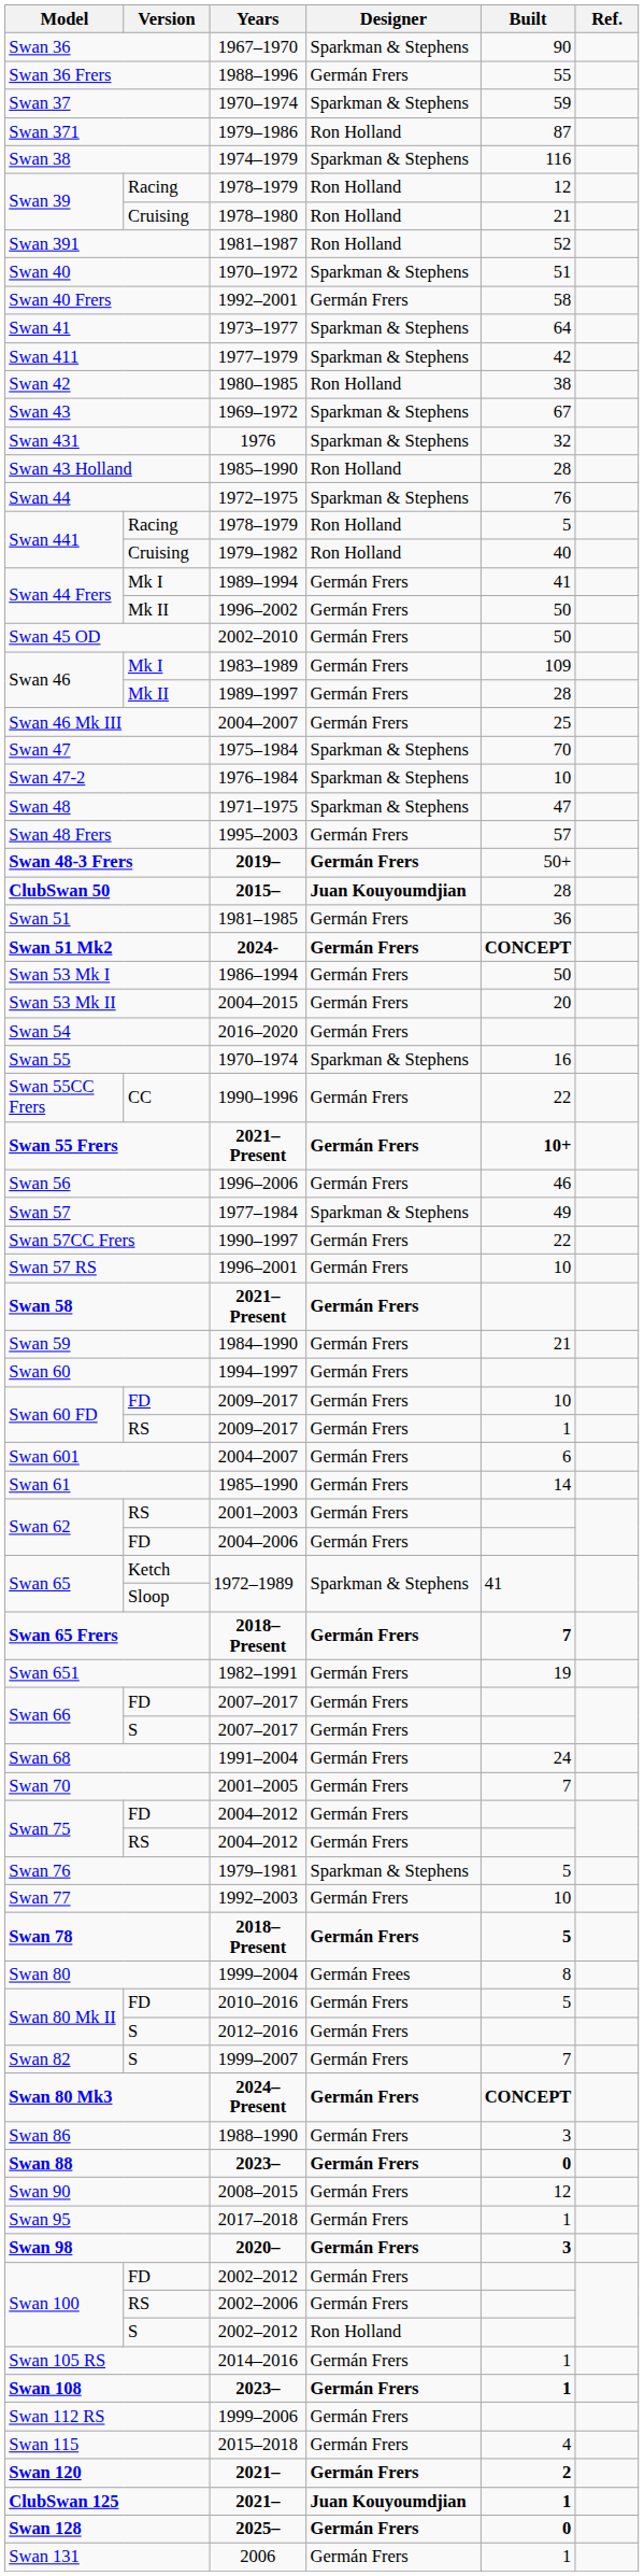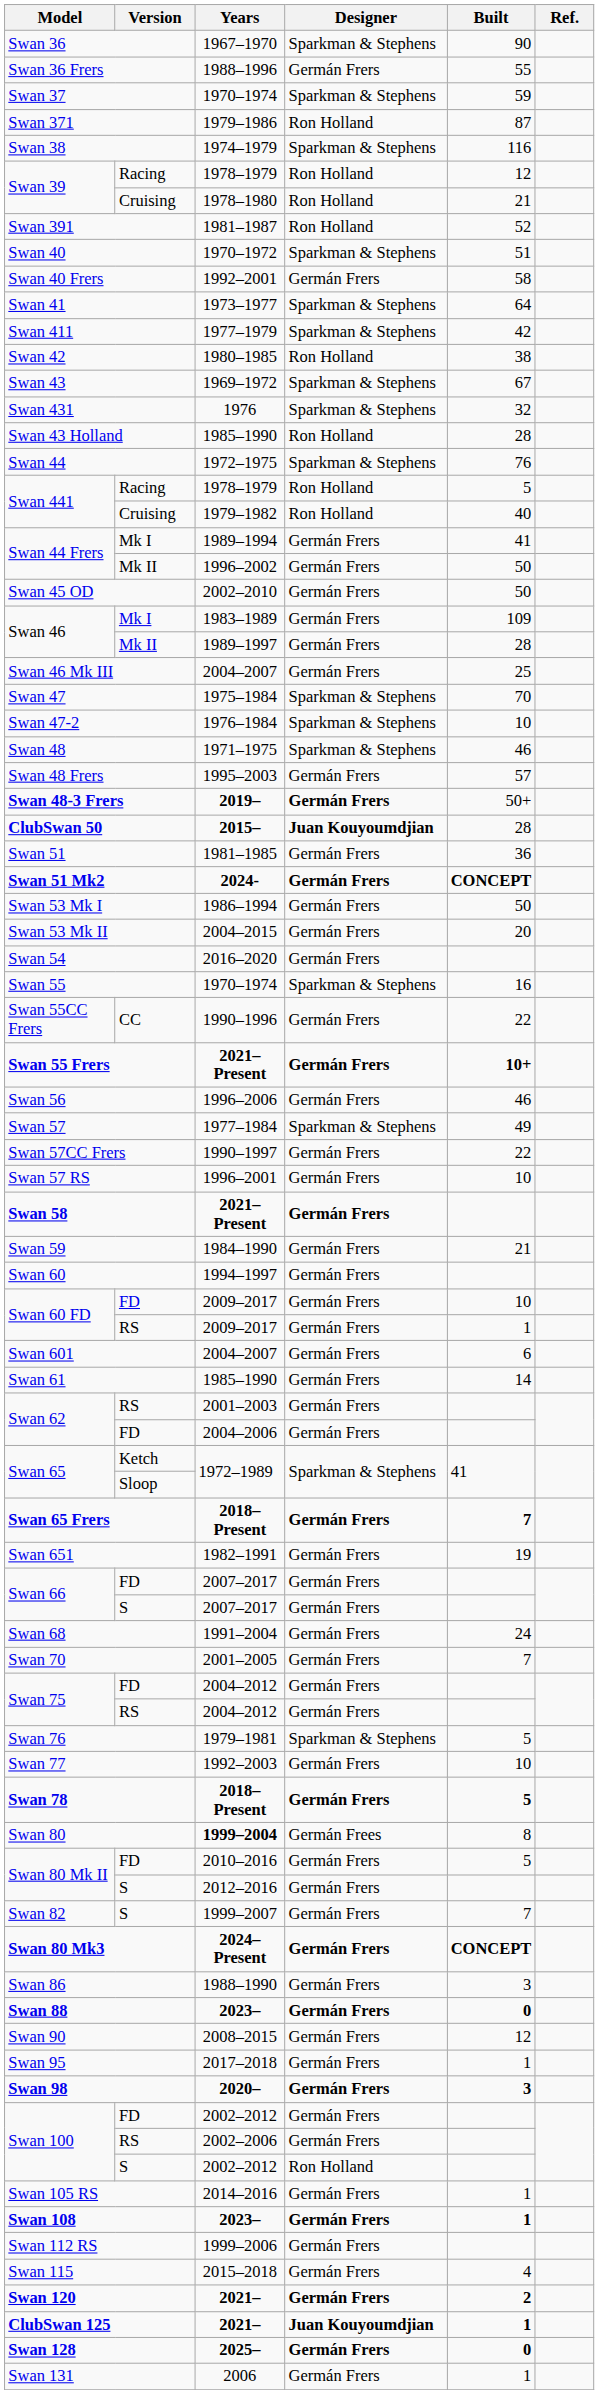 <table class="wikitable sortable">
 <tr>
 <th width=100>Model</th>
 <th width=70>Version</th>
 <th width=80>Years</th>
 <th width=150>Designer</th>
 <th width=50>Built</th>
 <th width=50>Ref.</th>
 </tr>
 <tr>
 <td colspan="2"><a href='#'>Swan 36</a></td>
 <td align="center">1967–1970</td>
 <td>Sparkman & Stephens</td>
 <td align="right">90</td>
 <td></td>
 </tr>
 <tr>
 <td colspan="2"><a href='#'>Swan 36 Frers</a></td>
 <td align="center">1988–1996</td>
 <td>Germán Frers</td>
 <td align="right">55</td>
 <td></td>
 </tr>
 <tr>
 <td colspan="2"><a href='#'>Swan 37</a></td>
 <td align="center">1970–1974</td>
 <td>Sparkman & Stephens</td>
 <td align="right">59</td>
 <td></td>
 </tr>
 <tr>
 <td colspan="2"><a href='#'>Swan 371</a></td>
 <td align="center">1979–1986</td>
 <td>Ron Holland</td>
 <td align="right">87</td>
 <td></td>
 </tr>
 <tr>
 <td colspan="2"><a href='#'>Swan 38</a></td>
 <td align="center">1974–1979</td>
 <td>Sparkman & Stephens</td>
 <td align="right">116</td>
 <td></td>
 </tr>
 <tr>
 <td rowspan="2"><a href='#'>Swan 39</a></td>
 <td>Racing</td>
 <td align="center">1978–1979</td>
 <td>Ron Holland</td>
 <td align="right">12</td>
 <td></td>
 </tr>
 <tr>
 <td>Cruising</td>
 <td align="center">1978–1980</td>
 <td>Ron Holland</td>
 <td align="right">21</td>
 <td></td>
 </tr>
 <tr>
 <td colspan="2"><a href='#'>Swan 391</a></td>
 <td align="center">1981–1987</td>
 <td>Ron Holland</td>
 <td align="right">52</td>
 <td></td>
 </tr>
 <tr>
 <td colspan="2"><a href='#'>Swan 40</a></td>
 <td align="center">1970–1972</td>
 <td>Sparkman & Stephens</td>
 <td align="right">51</td>
 <td></td>
 </tr>
 <tr>
 <td colspan="2"><a href='#'>Swan 40 Frers</a></td>
 <td align="center">1992–2001</td>
 <td>Germán Frers</td>
 <td align="right">58</td>
 <td></td>
 </tr>
 <tr>
 <td colspan="2"><a href='#'>Swan 41</a></td>
 <td align="center">1973–1977</td>
 <td>Sparkman & Stephens</td>
 <td align="right">64</td>
 <td></td>
 </tr>
 <tr>
 <td colspan="2"><a href='#'>Swan 411</a></td>
 <td align="center">1977–1979</td>
 <td>Sparkman & Stephens</td>
 <td align="right">42</td>
 <td></td>
 </tr>
 <tr>
 <td colspan="2"><a href='#'>Swan 42</a></td>
 <td align="center">1980–1985</td>
 <td>Ron Holland</td>
 <td align="right">38</td>
 <td></td>
 </tr>
 <tr>
 <td colspan="2"><a href='#'>Swan 43</a></td>
 <td align="center">1969–1972</td>
 <td>Sparkman & Stephens</td>
 <td align="right">67</td>
 <td></td>
 </tr>
 <tr>
 <td colspan="2"><a href='#'>Swan 431</a></td>
 <td align="center">1976</td>
 <td>Sparkman & Stephens</td>
 <td align="right">32</td>
 <td></td>
 </tr>
 <tr>
 <td colspan="2"><a href='#'>Swan 43 Holland</a></td>
 <td align="center">1985–1990</td>
 <td>Ron Holland</td>
 <td align="right">28</td>
 <td></td>
 </tr>
 <tr>
 <td colspan="2"><a href='#'>Swan 44</a></td>
 <td align="center">1972–1975</td>
 <td>Sparkman & Stephens</td>
 <td align="right">76</td>
 <td></td>
 </tr>
 <tr>
 <td rowspan="2"><a href='#'>Swan 441</a></td>
 <td>Racing</td>
 <td align="center">1978–1979</td>
 <td>Ron Holland</td>
 <td align="right">5</td>
 <td></td>
 </tr>
 <tr>
 <td>Cruising</td>
 <td align="center">1979–1982</td>
 <td>Ron Holland</td>
 <td align="right">40</td>
 <td></td>
 </tr>
 <tr>
 <td rowspan="2"><a href='#'>Swan 44 Frers</a></td>
 <td>Mk I</td>
 <td align="center">1989–1994</td>
 <td>Germán Frers</td>
 <td align="right">41</td>
 <td></td>
 </tr>
 <tr>
 <td>Mk II</td>
 <td align="center">1996–2002</td>
 <td>Germán Frers</td>
 <td align="right">50 </td>
 <td></td>
 </tr>
 <tr>
 <td colspan="2"><a href='#'>Swan 45 OD</a></td>
 <td align="center">2002–2010</td>
 <td>Germán Frers</td>
 <td align="right">50</td>
 <td></td>
 </tr>
 <tr>
 <td rowspan="2">Swan 46</td>
 <td><a href='#'>Mk I</a></td>
 <td align="center">1983–1989</td>
 <td>Germán Frers</td>
 <td align="right">109</td>
 <td></td>
 </tr>
 <tr>
 <td><a href='#'>Mk II</a></td>
 <td align="center">1989–1997</td>
 <td>Germán Frers</td>
 <td align="right">28</td>
 <td></td>
 </tr>
 <tr>
 <td colspan="2"><a href='#'>Swan 46 Mk III</a></td>
 <td align="center">2004–2007</td>
 <td>Germán Frers</td>
 <td align="right">25</td>
 <td></td>
 </tr>
 <tr>
 <td colspan="2"><a href='#'>Swan 47</a></td>
 <td align="center">1975–1984</td>
 <td>Sparkman & Stephens</td>
 <td align="right">70</td>
 <td></td>
 </tr>
 <tr>
 <td colspan="2"><a href='#'>Swan 47-2</a></td>
 <td align="center">1976–1984</td>
 <td>Sparkman & Stephens</td>
 <td align="right">10</td>
 <td></td>
 </tr>
 <tr>
 <td colspan="2"><a href='#'>Swan 48</a></td>
 <td align="center">1971–1975</td>
 <td>Sparkman & Stephens</td>
-<td align="right">47</td>
+<td align="right">46</td>
 <td></td>
 </tr>
 <tr>
 <td colspan="2"><a href='#'>Swan 48 Frers</a></td>
 <td align="center">1995–2003</td>
 <td>Germán Frers</td>
 <td align="right">57</td>
 <td></td>
 </tr>
 <tr>
 <td colspan="2"><strong><a href='#'>Swan 48-3 Frers</a></strong></td>
 <td align="center"><strong>2019–</strong></td>
 <td><strong>Germán Frers</strong></td>
 <td align="right">50+</td>
 <td></td>
 </tr>
 <tr>
 <td colspan="2"><strong><a href='#'>ClubSwan 50</a></strong></td>
 <td align="center"><strong>2015–</strong></td>
 <td><strong>Juan Kouyoumdjian</strong></td>
 <td align="right">28</td>
 <td></td>
 </tr>
 <tr>
 <td colspan="2"><a href='#'>Swan 51</a></td>
 <td align="center">1981–1985</td>
 <td>Germán Frers</td>
 <td align="right">36</td>
 <td></td>
 </tr>
 <tr>
 <td colspan="2"><strong><a href='#'>Swan 51 Mk2</a></strong></td>
 <td align="center"><strong>2024-</strong></td>
 <td><strong>Germán Frers</strong></td>
 <td align="right"><strong>CONCEPT</strong></td>
 <td></td>
 </tr>
 <tr>
 <td colspan="2"><a href='#'>Swan 53 Mk I</a></td>
 <td align="center">1986–1994</td>
 <td>Germán Frers</td>
 <td align="right">50</td>
 <td></td>
 </tr>
 <tr>
 <td colspan="2"><a href='#'>Swan 53 Mk II</a></td>
 <td align="center">2004–2015</td>
 <td>Germán Frers</td>
 <td align="right">20</td>
 <td></td>
 </tr>
 <tr>
 <td colspan="2"><a href='#'>Swan 54</a></td>
 <td align="center">2016–2020</td>
 <td>Germán Frers</td>
 <td align="right"></td>
 </tr>
 <tr>
 <td colspan="2"><a href='#'>Swan 55</a></td>
 <td align="center">1970–1974</td>
 <td>Sparkman & Stephens</td>
 <td align="right">16</td>
 <td></td>
 </tr>
 <tr>
 <td><a href='#'>Swan 55CC Frers</a></td>
 <td>CC</td>
 <td align="center">1990–1996</td>
 <td>Germán Frers</td>
 <td align="right">22</td>
 <td></td>
 </tr>
 <tr>
 <td colspan="2"><strong><a href='#'>Swan 55 Frers</a></strong></td>
 <td align="center"><strong>2021–Present</strong></td>
 <td><strong>Germán Frers</strong></td>
 <td align="right"><strong>10+</strong></td>
 </tr>
 <tr>
 <td colspan="2"><a href='#'>Swan 56</a></td>
 <td align="center">1996–2006</td>
 <td>Germán Frers</td>
 <td align="right">46</td>
 <td></td>
 </tr>
 <tr>
 <td colspan="2"><a href='#'>Swan 57</a></td>
 <td align="center">1977–1984</td>
 <td>Sparkman & Stephens</td>
 <td align="right">49</td>
 <td></td>
 </tr>
 <tr>
 <td colspan="2"><a href='#'>Swan 57CC Frers</a></td>
 <td align="center">1990–1997</td>
 <td>Germán Frers</td>
 <td align="right">22</td>
 <td></td>
 </tr>
 <tr>
 <td colspan="2"><a href='#'>Swan 57 RS</a></td>
 <td align="center">1996–2001</td>
 <td>Germán Frers</td>
 <td align="right">10</td>
 <td></td>
 </tr>
 <tr>
 <td colspan="2"><strong><a href='#'>Swan 58</a></strong></td>
 <td align="center"><strong>2021–Present</strong></td>
 <td><strong>Germán Frers</strong></td>
 <td align="right"></td>
 </tr>
 <tr>
 <td colspan="2"><a href='#'>Swan 59</a></td>
 <td align="center">1984–1990</td>
 <td>Germán Frers</td>
 <td align="right">21</td>
 <td></td>
 </tr>
 <tr>
 <td colspan="2"><a href='#'>Swan 60</a></td>
 <td align="center">1994–1997</td>
 <td>Germán Frers</td>
 <td align="right"></td>
 </tr>
 <tr>
 <td rowspan="2"><a href='#'>Swan 60 FD</a></td>
 <td><a href='#'>FD</a></td>
 <td align="center">2009–2017</td>
 <td>Germán Frers</td>
 <td align="right">10</td>
 <td></td>
 </tr>
 <tr>
 <td>RS</td>
 <td align="center">2009–2017</td>
 <td>Germán Frers</td>
 <td align="right">1</td>
 <td></td>
 </tr>
 <tr>
 <td colspan="2"><a href='#'>Swan 601</a></td>
 <td align="center">2004–2007</td>
 <td>Germán Frers</td>
 <td align="right">6</td>
 <td></td>
 </tr>
 <tr>
 <td colspan="2"><a href='#'>Swan 61</a></td>
 <td align="center">1985–1990</td>
 <td>Germán Frers</td>
 <td align="right">14</td>
 <td></td>
 </tr>
 <tr>
 <td rowspan="2"><a href='#'>Swan 62</a></td>
 <td>RS</td>
 <td align="center">2001–2003</td>
 <td>Germán Frers</td>
 <td align="right"></td>
 </tr>
 <tr>
 <td>FD</td>
 <td align="center">2004–2006</td>
 <td>Germán Frers</td>
 <td align="right"></td>
 </tr>
 <tr>
 <td rowspan="2"><a href='#'>Swan 65</a></td>
 <td>Ketch</td>
 <td rowspan="2">1972–1989</td>
 <td rowspan="2">Sparkman & Stephens</td>
 <td rowspan="2">41</td>
 <td rowspan="2"></td>
 </tr>
 <tr>
 <td>Sloop</td>
 </tr>
 <tr>
 <td colspan="2"><strong><a href='#'>Swan 65 Frers</a></strong></td>
 <td align="center"><strong>2018–Present</strong></td>
 <td><strong>Germán Frers</strong></td>
 <td align="right"><strong>7</strong></td>
 <td></td>
 </tr>
 <tr>
 <td colspan="2"><a href='#'>Swan 651</a></td>
 <td align="center">1982–1991</td>
 <td>Germán Frers</td>
 <td align="right">19</td>
 <td></td>
 </tr>
 <tr>
 <td rowspan="2"><a href='#'>Swan 66</a></td>
 <td>FD</td>
 <td align="center">2007–2017</td>
 <td>Germán Frers</td>
 <td align="right"></td>
 </tr>
 <tr>
 <td>S</td>
 <td align="center">2007–2017</td>
 <td>Germán Frers</td>
 <td align="right"></td>
 </tr>
 <tr>
 <td colspan="2"><a href='#'>Swan 68</a></td>
 <td align="center">1991–2004</td>
 <td>Germán Frers</td>
 <td align="right">24</td>
 <td></td>
 </tr>
 <tr>
 <td colspan="2"><a href='#'>Swan 70</a></td>
 <td align="center">2001–2005</td>
 <td>Germán Frers</td>
 <td align="right">7</td>
 <td></td>
 </tr>
 <tr>
 <td rowspan="2"><a href='#'>Swan 75</a></td>
 <td>FD</td>
 <td align="center">2004–2012</td>
 <td>Germán Frers</td>
 <td align="right"></td>
 </tr>
 <tr>
 <td>RS</td>
 <td align="center">2004–2012</td>
 <td>Germán Frers</td>
 <td align="right"></td>
 </tr>
 <tr>
 <td colspan="2"><a href='#'>Swan 76</a></td>
 <td align="center">1979–1981</td>
 <td>Sparkman & Stephens</td>
 <td align="right">5</td>
 <td></td>
 </tr>
 <tr>
 <td colspan="2"><a href='#'>Swan 77</a></td>
 <td align="center">1992–2003</td>
 <td>Germán Frers</td>
 <td align="right">10</td>
 <td></td>
 </tr>
 <tr>
 <td colspan="2"><strong><a href='#'>Swan 78</a></strong></td>
 <td align="center"><strong>2018–Present</strong></td>
 <td><strong>Germán Frers</strong></td>
 <td align="right"><strong>5</strong></td>
 <td></td>
 </tr>
 <tr>
 <td colspan="2"><a href='#'>Swan 80</a></td>
-<td align="center">1999–2004</td>
+<td align="center"><strong>1999–2004</strong></td>
 <td>Germán Frees</td>
 <td align="right">8</td>
 <td></td>
 </tr>
 <tr>
 <td rowspan="2"><a href='#'>Swan 80 Mk II</a></td>
 <td>FD</td>
 <td align="center">2010–2016</td>
 <td>Germán Frers</td>
 <td align="right">5</td>
 <td></td>
 </tr>
 <tr>
 <td>S</td>
 <td align="center">2012–2016</td>
 <td>Germán Frers</td>
 <td align="right"></td>
 </tr>
 <tr>
 <td colpan="2"><a href='#'>Swan 82</a></td>
 <td>S</td>
 <td align="center">1999–2007</td>
 <td>Germán Frers</td>
 <td align="right">7</td>
 <td></td>
 </tr>
 <tr>
 <td colspan="2"><strong><a href='#'>Swan 80 Mk3</a></strong></td>
 <td align="center"><strong>2024–Present</strong></td>
 <td><strong>Germán Frers</strong></td>
 <td align="right"><strong>CONCEPT</strong></td>
 <td></td>
 </tr>
 <tr>
 <td colspan="2"><a href='#'>Swan 86</a></td>
 <td align="center">1988–1990</td>
 <td>Germán Frers</td>
 <td align="right">3</td>
 <td></td>
 </tr>
 <tr>
 <td colspan="2"><strong><a href='#'>Swan 88</a></strong></td>
 <td align="center"><strong>2023–</strong></td>
 <td><strong>Germán Frers</strong></td>
 <td align="right"><strong>0</strong></td>
 <td></td>
 </tr>
 <tr>
 <td colspan="2"><a href='#'>Swan 90</a></td>
 <td align="center">2008–2015</td>
 <td>Germán Frers</td>
 <td align="right">12</td>
 <td></td>
 </tr>
 <tr>
 <td colspan="2"><a href='#'>Swan 95</a></td>
 <td align="center">2017–2018</td>
 <td>Germán Frers</td>
 <td align="right">1</td>
 <td></td>
 </tr>
 <tr>
 <td colspan="2"><strong><a href='#'>Swan 98</a></strong></td>
 <td align="center"><strong>2020–</strong></td>
 <td><strong>Germán Frers</strong></td>
 <td align="right"><strong>3</strong></td>
 <td></td>
 </tr>
 <tr>
 <td rowspan="3"><a href='#'>Swan 100</a></td>
 <td>FD</td>
 <td align="center">2002–2012</td>
 <td>Germán Frers</td>
 <td align="right"></td>
 </tr>
 <tr>
 <td>RS</td>
 <td align="center">2002–2006</td>
 <td>Germán Frers</td>
 <td align="right"></td>
 </tr>
 <tr>
 <td>S</td>
 <td align="center">2002–2012</td>
 <td>Ron Holland</td>
 <td align="right"></td>
 </tr>
 <tr>
 <td colspan="2"><a href='#'>Swan 105 RS</a></td>
 <td align="center">2014–2016</td>
 <td>Germán Frers</td>
 <td align="right">1</td>
 <td></td>
 </tr>
 <tr>
 <td colspan="2"><strong><a href='#'>Swan 108</a></strong></td>
 <td align="center"><strong>2023–</strong></td>
 <td><strong>Germán Frers</strong></td>
 <td align="right"><strong>1</strong></td>
 <td></td>
 </tr>
 <tr>
 <td colspan="2"><a href='#'>Swan 112 RS</a></td>
 <td align="center">1999–2006</td>
 <td>Germán Frers</td>
 <td align="right"></td>
 </tr>
 <tr>
 <td colspan="2"><a href='#'>Swan 115</a></td>
 <td align="center">2015–2018</td>
 <td>Germán Frers</td>
 <td align="right">4</td>
 <td></td>
 </tr>
 <tr>
 <td colspan="2"><strong><a href='#'>Swan 120</a></strong></td>
 <td align="center"><strong>2021–</strong></td>
 <td><strong>Germán Frers</strong></td>
 <td align="right"><strong>2</strong></td>
 <td></td>
 </tr>
 <tr>
 <td colspan="2"><strong><a href='#'>ClubSwan 125</a></strong></td>
 <td align="center"><strong>2021–</strong></td>
 <td><strong>Juan Kouyoumdjian</strong></td>
 <td align="right"><strong>1</strong></td>
 <td></td>
 </tr>
 <tr>
 <td colspan="2"><strong><a href='#'>Swan 128</a></strong></td>
 <td align="center"><strong>2025–</strong></td>
 <td><strong>Germán Frers</strong></td>
 <td align="right"><strong>0</strong></td>
 <td></td>
 </tr>
 <tr>
 <td colspan="2"><a href='#'>Swan 131</a></td>
 <td align="center">2006</td>
 <td>Germán Frers</td>
 <td align="right">1</td>
 <td></td>
 </tr>
 <tr>
 </tr>
 </table>
